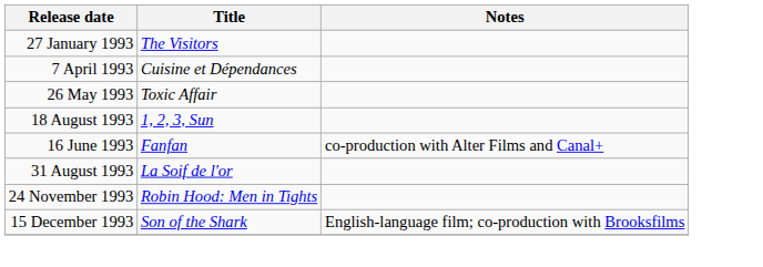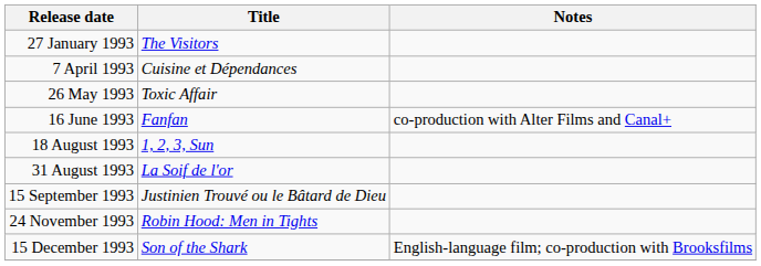 <table class="wikitable sortable">
 <tr>
 <th scope="col">Release date</th>
 <th>Title</th>
 <th>Notes</th>
 </tr>
 <tr>
 <td style="text-align:right;">27 January 1993</td>
 <td><em><a href='#'>The Visitors</a></em></td>
 <td></td>
 </tr>
 <tr>
 <td style="text-align:right;">7 April 1993</td>
 <td><em>Cuisine et Dépendances</em></td>
 <td></td>
 </tr>
 <tr>
 <td style="text-align:right;">26 May 1993</td>
 <td><em>Toxic Affair</em></td>
 <td></td>
 </tr>
 <tr>
+<td style="text-align:right;">16 June 1993</td>
+<td><em><a href='#'>Fanfan</a></em></td>
+<td>co-production with Alter Films and <a href='#'>Canal+</a></td>
+</tr>
+<tr>
 <td style="text-align:right;">18 August 1993</td>
 <td><em><a href='#'>1, 2, 3, Sun</a></em></td>
 <td></td>
 </tr>
 <tr>
-<td style="text-align:right;">16 June 1993</td>
-<td><em><a href='#'>Fanfan</a></em></td>
-<td>co-production with Alter Films and <a href='#'>Canal+</a></td>
+<td style="text-align:right;">31 August 1993</td>
+<td><em><a href='#'>La Soif de l'or</a></em></td>
+<td></td>
 </tr>
 <tr>
-<td style="text-align:right;">31 August 1993</td>
-<td><em><a href='#'>La Soif de l'or</a></em></td>
+<td style="text-align:right;">15 September 1993</td>
+<td><em>Justinien Trouvé ou le Bâtard de Dieu</em></td>
 <td></td>
 </tr>
 <tr>
 <td style="text-align:right;">24 November 1993</td>
 <td><em><a href='#'>Robin Hood: Men in Tights</a></em></td>
 <td></td>
 </tr>
 <tr>
 <td style="text-align:right;">15 December 1993</td>
 <td><em><a href='#'>Son of the Shark</a></em></td>
 <td>English-language film; co-production with <a href='#'>Brooksfilms</a></td>
 </tr>
 <tr>
 </tr>
 </table>
